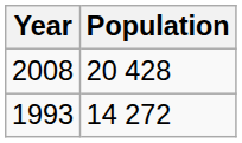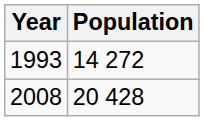 <table class="wikitable">
 <tr>
 <th>Year</th>
 <th>Population</th>
 </tr>
 <tr>
+<td>1993</td>
+<td>14 272</td>
+</tr>
+<tr>
 <td>2008</td>
 <td>20 428</td>
 </tr>
-<tr>
-<td>1993</td>
-<td>14 272</td>
-</tr>
 </table>
